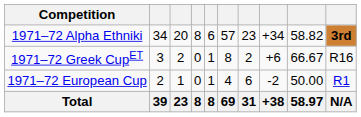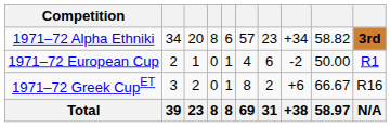 <table class="wikitable" style="text-align:center">
 <tr>
 <th>Competition</th>
 <th></th>
 <th></th>
 <th></th>
 <th></th>
 <th></th>
 <th></th>
 <th></th>
 <th></th>
 <th></th>
 </tr>
 <tr>
 <td><a href='#'>1971–72 Alpha Ethniki</a></td>
 <td>34</td>
 <td>20</td>
 <td>8</td>
 <td>6</td>
 <td>57</td>
 <td>23</td>
 <td>+34</td>
 <td>58.82</td>
 <td bgcolor=#CD7F32><strong>3rd</strong></td>
 </tr>
 <tr>
+<td><a href='#'>1971–72 European Cup</a></td>
+<td>2</td>
+<td>1</td>
+<td>0</td>
+<td>1</td>
+<td>4</td>
+<td>6</td>
+<td>-2</td>
+<td>50.00</td>
+<td><a href='#'>R1</a></td>
+</tr>
+<tr>
 <td><a href='#'>1971–72 Greek Cup</a><sup><a href='#'>ET</a></sup></td>
 <td>3</td>
 <td>2</td>
 <td>0</td>
 <td>1</td>
 <td>8</td>
 <td>2</td>
 <td>+6</td>
 <td>66.67</td>
 <td>R16</td>
-</tr>
-<tr>
-<td><a href='#'>1971–72 European Cup</a></td>
-<td>2</td>
-<td>1</td>
-<td>0</td>
-<td>1</td>
-<td>4</td>
-<td>6</td>
-<td>-2</td>
-<td>50.00</td>
-<td><a href='#'>R1</a></td>
 </tr>
 <tr>
 <th>Total</th>
 <th>39</th>
 <th>23</th>
 <th>8</th>
 <th>8</th>
 <th>69</th>
 <th>31</th>
 <th>+38</th>
 <th>58.97</th>
 <th>N/A</th>
 </tr>
 </table>
